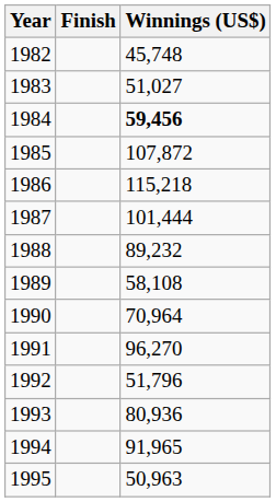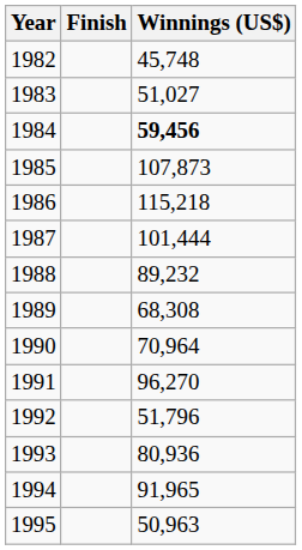 <table class="wikitable sortable">
 <tr>
 <th>Year</th>
 <th>Finish</th>
 <th>Winnings (US$)</th>
 </tr>
 <tr>
 <td>1982</td>
 <td></td>
 <td>45,748</td>
 </tr>
 <tr>
 <td>1983</td>
 <td></td>
 <td>51,027</td>
 </tr>
 <tr>
 <td>1984</td>
 <td></td>
 <td><strong>59,456</strong></td>
 </tr>
 <tr>
 <td>1985</td>
 <td></td>
-<td>107,872</td>
+<td>107,873</td>
 </tr>
 <tr>
 <td>1986</td>
 <td></td>
 <td>115,218</td>
 </tr>
 <tr>
 <td>1987</td>
 <td></td>
 <td>101,444</td>
 </tr>
 <tr>
 <td>1988</td>
 <td></td>
 <td>89,232</td>
 </tr>
 <tr>
 <td>1989</td>
 <td></td>
-<td>58,108</td>
+<td>68,308</td>
 </tr>
 <tr>
 <td>1990</td>
 <td></td>
 <td>70,964</td>
 </tr>
 <tr>
 <td>1991</td>
 <td></td>
 <td>96,270</td>
 </tr>
 <tr>
 <td>1992</td>
 <td></td>
 <td>51,796</td>
 </tr>
 <tr>
 <td>1993</td>
 <td></td>
 <td>80,936</td>
 </tr>
 <tr>
 <td>1994</td>
 <td></td>
 <td>91,965</td>
 </tr>
 <tr>
 <td>1995</td>
 <td></td>
 <td>50,963</td>
 </tr>
 </table>
